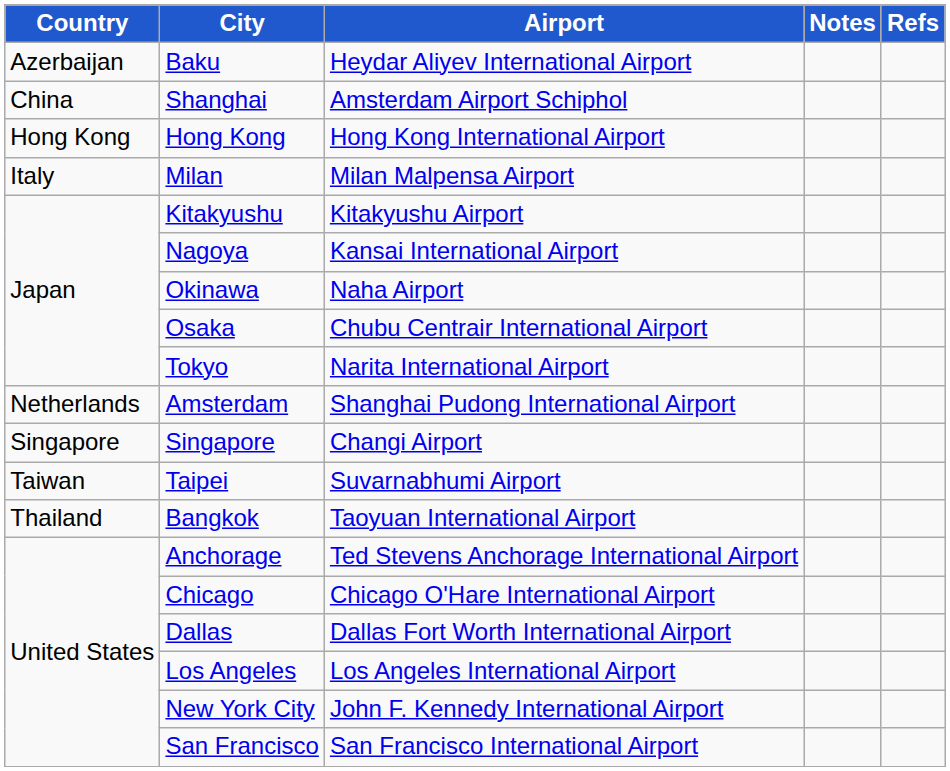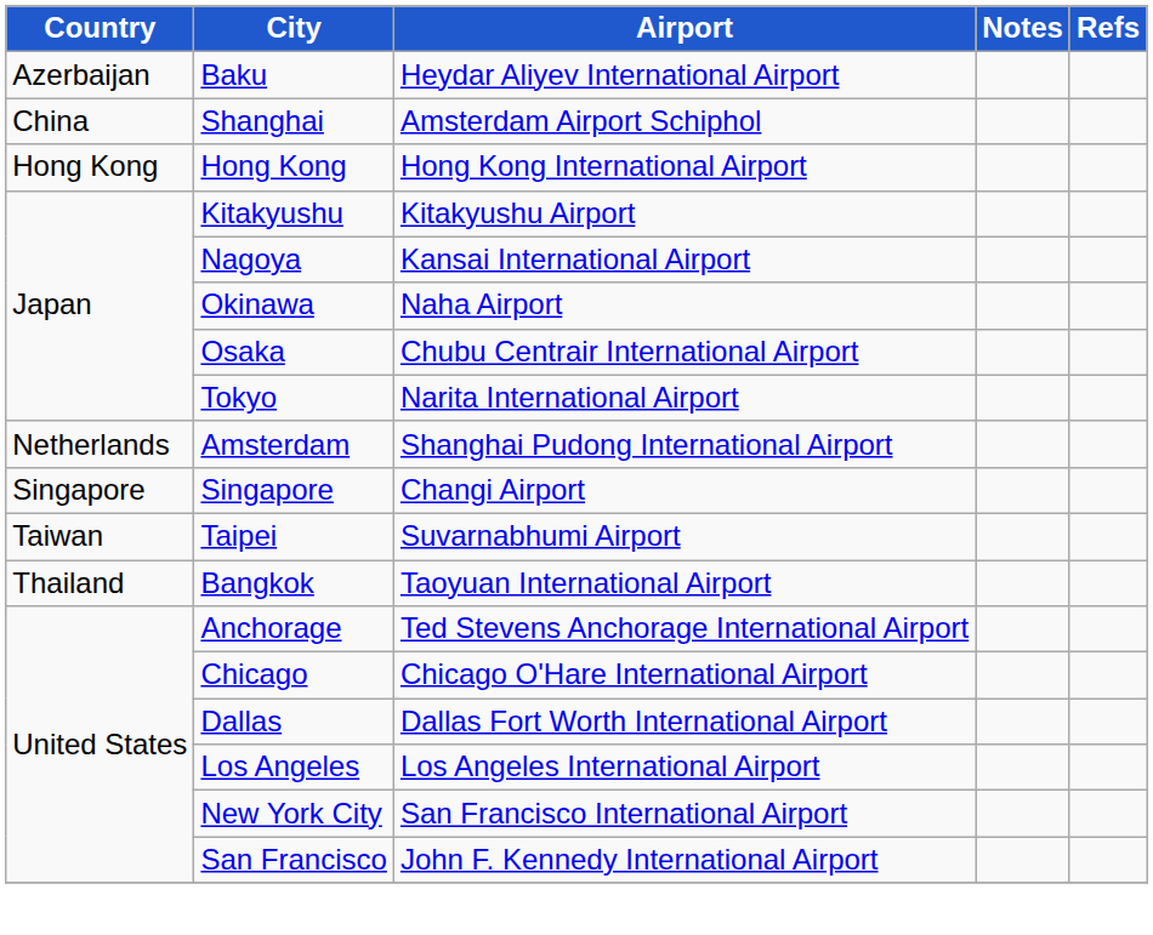 <table class="sortable wikitable">
 <tr>
 <th style="background:#1F59CD; color:white;">Country</th>
 <th style="background:#1F59CD; color:white;">City</th>
 <th style="background:#1F59CD; color:white;">Airport</th>
 <th style="background:#1F59CD; color:white;">Notes</th>
 <th style="background:#1F59CD; color:white;">Refs</th>
 </tr>
 <tr>
 <td>Azerbaijan</td>
 <td><a href='#'>Baku</a></td>
 <td><a href='#'>Heydar Aliyev International Airport</a></td>
 <td align=center></td>
 <td align=center></td>
 </tr>
 <tr>
 <td>China</td>
 <td><a href='#'>Shanghai</a></td>
 <td><a href='#'>Amsterdam Airport Schiphol</a></td>
 <td align=center></td>
 <td align=center></td>
 </tr>
 <tr>
 <td>Hong Kong</td>
 <td><a href='#'>Hong Kong</a></td>
 <td><a href='#'>Hong Kong International Airport</a></td>
-<td align=center></td>
-<td align=center></td>
-</tr>
-<tr>
-<td>Italy</td>
-<td><a href='#'>Milan</a></td>
-<td><a href='#'>Milan Malpensa Airport</a></td>
 <td align=center></td>
 <td align=center></td>
 </tr>
 <tr>
 <td rowspan="5">Japan</td>
 <td><a href='#'>Kitakyushu</a></td>
 <td><a href='#'>Kitakyushu Airport</a></td>
 <td align=center></td>
 <td align=center></td>
 </tr>
 <tr>
 <td><a href='#'>Nagoya</a></td>
 <td><a href='#'>Kansai International Airport</a></td>
 <td align=center></td>
 <td align=center></td>
 </tr>
 <tr>
 <td><a href='#'>Okinawa</a></td>
 <td><a href='#'>Naha Airport</a></td>
 <td></td>
 <td align=center></td>
 </tr>
 <tr>
 <td><a href='#'>Osaka</a></td>
 <td><a href='#'>Chubu Centrair International Airport</a></td>
 <td></td>
 <td align=center></td>
 </tr>
 <tr>
 <td><a href='#'>Tokyo</a></td>
 <td><a href='#'>Narita International Airport</a></td>
 <td></td>
 <td align=center></td>
 </tr>
 <tr>
 <td>Netherlands</td>
 <td><a href='#'>Amsterdam</a></td>
 <td><a href='#'>Shanghai Pudong International Airport</a></td>
 <td align=center></td>
 <td align=center></td>
 </tr>
 <tr>
 <td>Singapore</td>
 <td><a href='#'>Singapore</a></td>
 <td><a href='#'>Changi Airport</a></td>
 <td align=center></td>
 <td align=center></td>
 </tr>
 <tr>
 <td>Taiwan</td>
 <td><a href='#'>Taipei</a></td>
 <td><a href='#'>Suvarnabhumi Airport</a></td>
 <td align=center></td>
 <td align=center></td>
 </tr>
 <tr>
 <td>Thailand</td>
 <td><a href='#'>Bangkok</a></td>
 <td><a href='#'>Taoyuan International Airport</a></td>
 <td align=center></td>
 <td align=center></td>
 </tr>
 <tr>
 <td rowspan="6">United States</td>
 <td><a href='#'>Anchorage</a></td>
 <td><a href='#'>Ted Stevens Anchorage International Airport</a></td>
 <td align=center></td>
 <td align=center></td>
 </tr>
 <tr>
 <td><a href='#'>Chicago</a></td>
 <td><a href='#'>Chicago O'Hare International Airport</a></td>
 <td align=center></td>
 <td align=center></td>
 </tr>
 <tr>
 <td><a href='#'>Dallas</a></td>
 <td><a href='#'>Dallas Fort Worth International Airport</a></td>
 <td align=center></td>
 <td align=center></td>
 </tr>
 <tr>
 <td><a href='#'>Los Angeles</a></td>
 <td><a href='#'>Los Angeles International Airport</a></td>
 <td align=center></td>
 <td align=center></td>
 </tr>
 <tr>
 <td><a href='#'>New York City</a></td>
-<td><a href='#'>John F. Kennedy International Airport</a></td>
+<td><a href='#'>San Francisco International Airport</a></td>
 <td align=center></td>
 <td align=center></td>
 </tr>
 <tr>
 <td><a href='#'>San Francisco</a></td>
-<td><a href='#'>San Francisco International Airport</a></td>
+<td><a href='#'>John F. Kennedy International Airport</a></td>
 <td align=center></td>
 <td align=center></td>
 </tr>
 <tr>
 </tr>
 </table>
